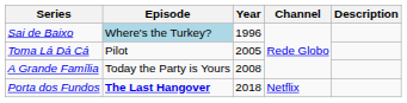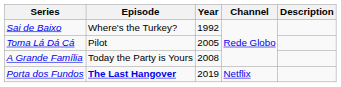 <table class="wikitable">
 <tr>
 <th>Series</th>
 <th>Episode</th>
 <th>Year</th>
 <th>Channel</th>
 <th>Description</th>
 </tr>
 <tr>
 <td><em><a href='#'>Sai de Baixo</a></em></td>
-<td style="background: lightblue;">Where's the Turkey?</td>
-<td>1996</td>
+<td>Where's the Turkey?</td>
+<td>1992</td>
 <td rowspan="3"><a href='#'>Rede Globo</a></td>
 <td></td>
 </tr>
 <tr>
 <td><em><a href='#'>Toma Lá Dá Cá</a></em></td>
 <td>Pilot</td>
 <td>2005</td>
 <td></td>
 </tr>
 <tr>
 <td><em><a href='#'>A Grande Família</a></em></td>
 <td>Today the Party is Yours</td>
 <td>2008</td>
 <td></td>
 </tr>
 <tr>
 <td><em><a href='#'>Porta dos Fundos</a></em></td>
 <td><strong><a href='#'>The Last Hangover</a></strong></td>
-<td>2018</td>
+<td>2019</td>
 <td><a href='#'>Netflix</a></td>
 <td></td>
 </tr>
 </table>
